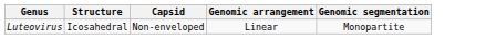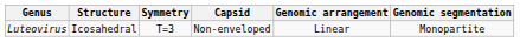 <table class="wikitable sortable" style="text-align:center">
 <tr>
 <th>Genus</th>
 <th>Structure</th>
+<th>Symmetry</th>
 <th>Capsid</th>
 <th>Genomic arrangement</th>
 <th>Genomic segmentation</th>
 </tr>
 <tr>
 <td><em>Luteovirus</em></td>
 <td>Icosahedral</td>
+<td>T=3</td>
 <td>Non-enveloped</td>
 <td>Linear</td>
 <td>Monopartite</td>
 </tr>
 </table>
